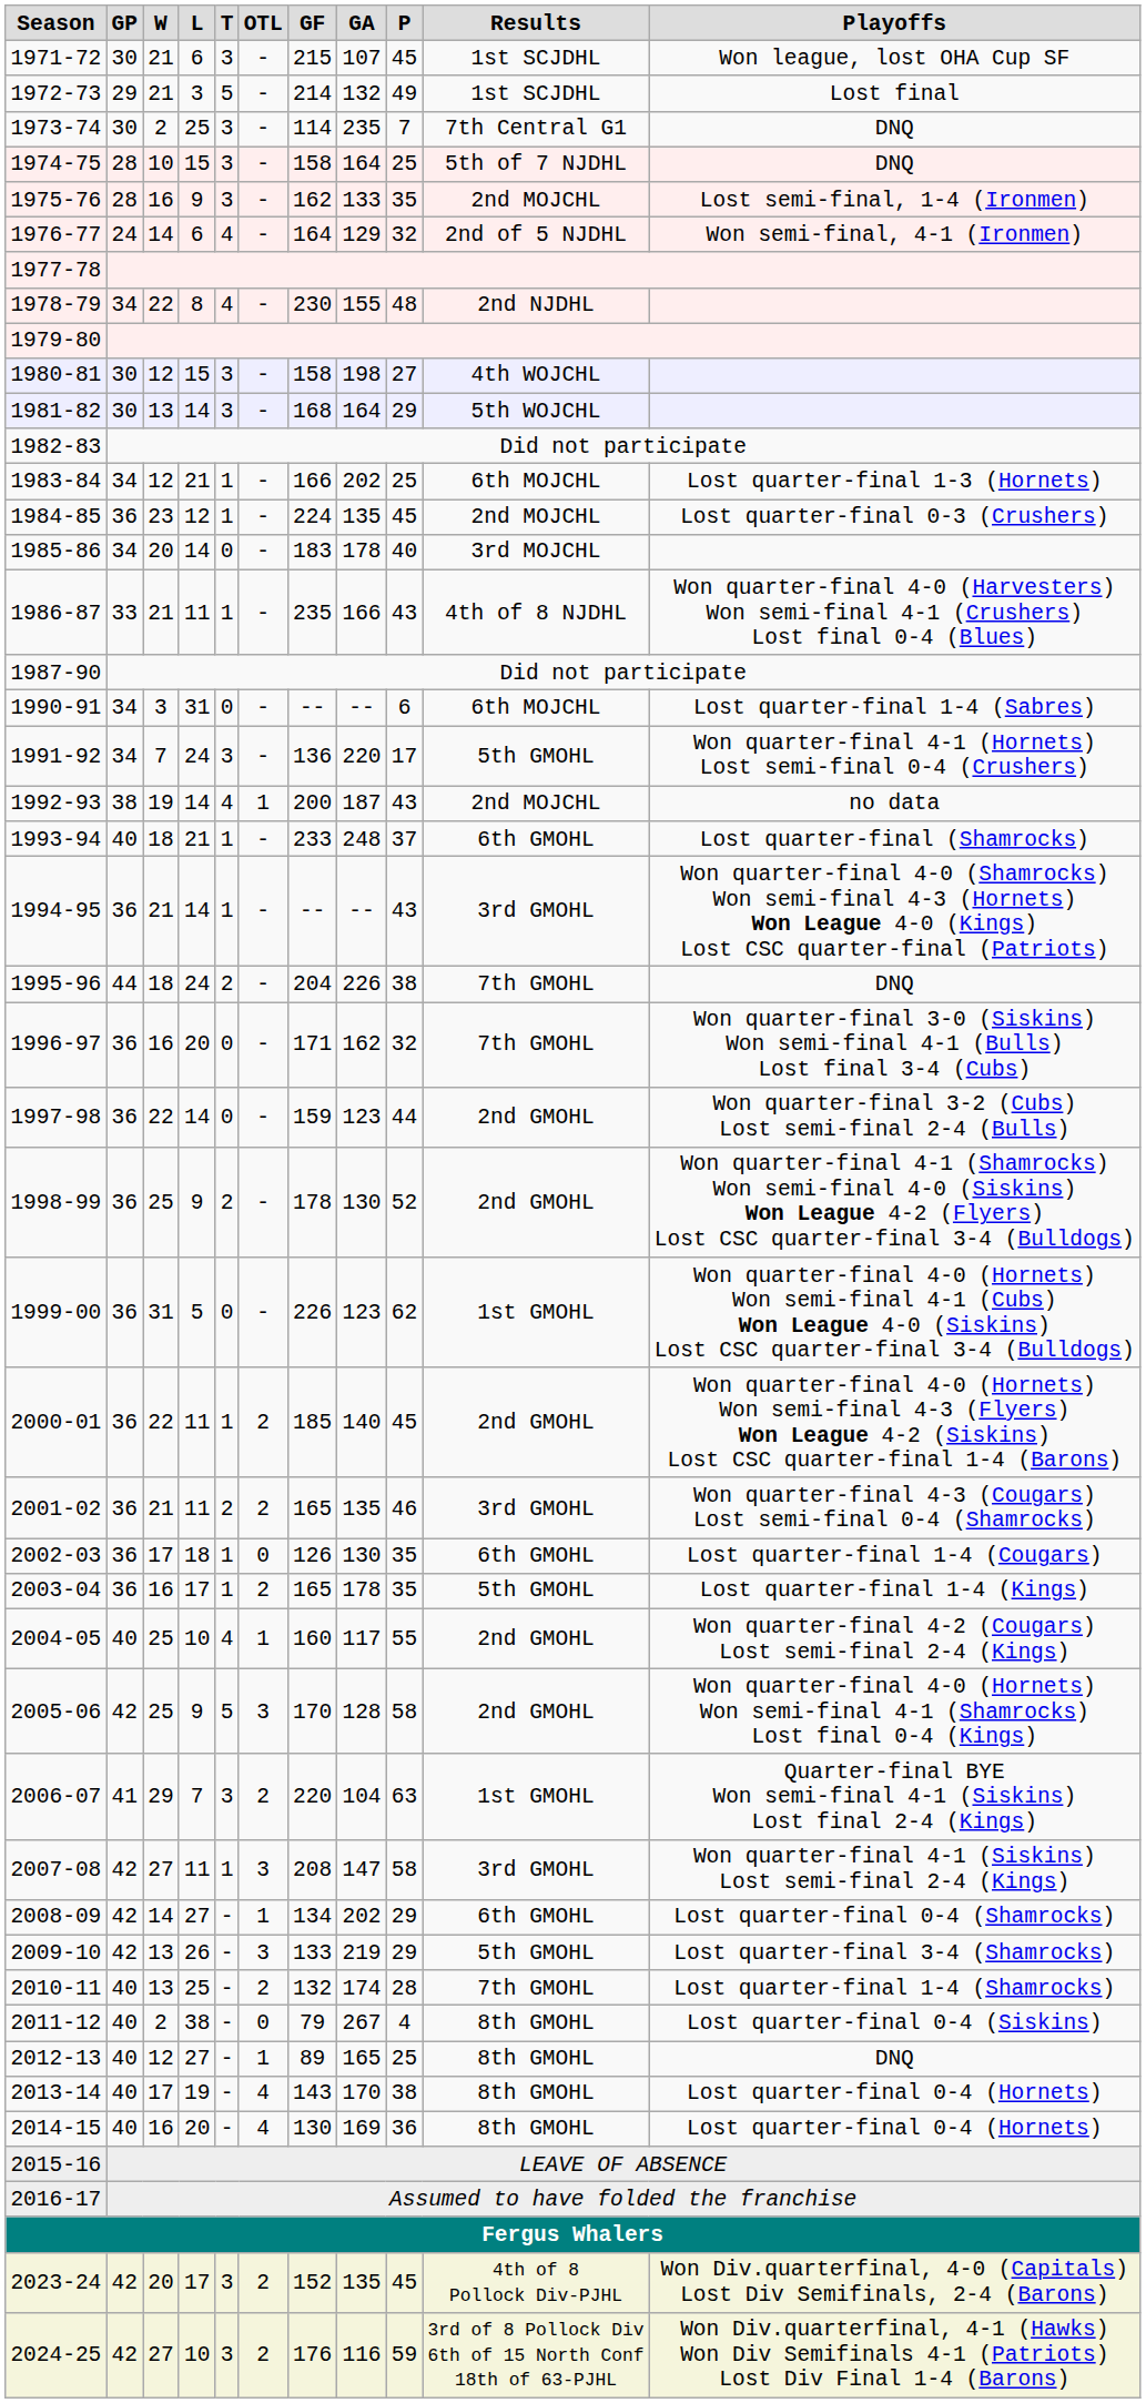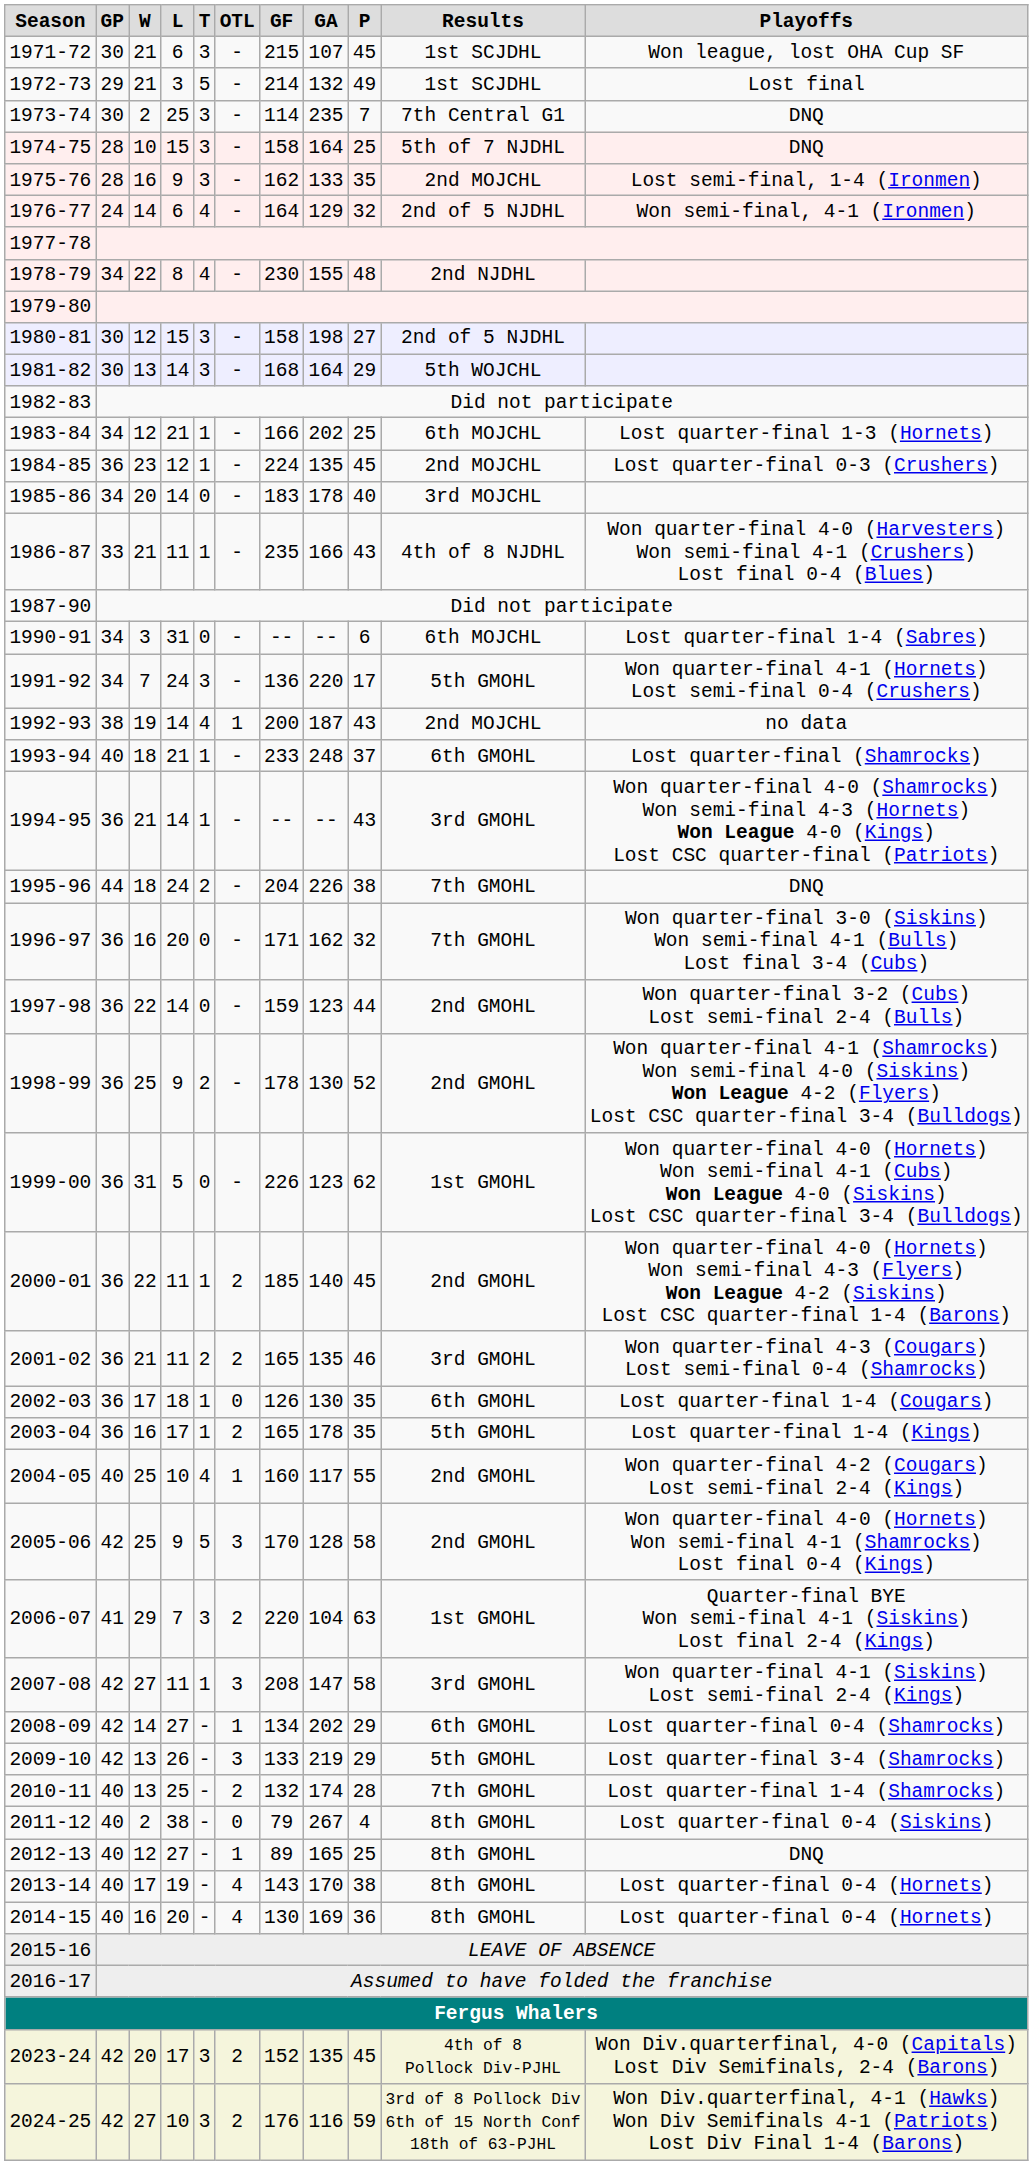 <table class="wikitable">
 <tr align="center"  bgcolor="#dddddd">
 <td><strong>Season</strong></td>
 <td><strong>GP</strong></td>
 <td><strong>W</strong></td>
 <td><strong>L</strong></td>
 <td><strong>T</strong></td>
 <td><strong>OTL</strong></td>
 <td><strong>GF</strong></td>
 <td><strong>GA</strong></td>
 <td><strong>P</strong></td>
 <td><strong>Results</strong></td>
 <td><strong>Playoffs</strong></td>
 </tr>
 <tr align="center">
 <td>1971-72</td>
 <td>30</td>
 <td>21</td>
 <td>6</td>
 <td>3</td>
 <td>-</td>
 <td>215</td>
 <td>107</td>
 <td>45</td>
 <td>1st SCJDHL</td>
 <td>Won league, lost OHA Cup SF</td>
 </tr>
 <tr align="center">
 <td>1972-73</td>
 <td>29</td>
 <td>21</td>
 <td>3</td>
 <td>5</td>
 <td>-</td>
 <td>214</td>
 <td>132</td>
 <td>49</td>
 <td>1st SCJDHL</td>
 <td>Lost final</td>
 </tr>
 <tr align="center">
 <td>1973-74</td>
 <td>30</td>
 <td>2</td>
 <td>25</td>
 <td>3</td>
 <td>-</td>
 <td>114</td>
 <td>235</td>
 <td>7</td>
 <td>7th Central G1</td>
 <td>DNQ</td>
 </tr>
 <tr align="center"  bgcolor="#ffeeee">
 <td>1974-75</td>
 <td>28</td>
 <td>10</td>
 <td>15</td>
 <td>3</td>
 <td>-</td>
 <td>158</td>
 <td>164</td>
 <td>25</td>
 <td>5th of 7 NJDHL</td>
 <td>DNQ</td>
 </tr>
 <tr align="center"  bgcolor="#ffeeee">
 <td>1975-76</td>
 <td>28</td>
 <td>16</td>
 <td>9</td>
 <td>3</td>
 <td>-</td>
 <td>162</td>
 <td>133</td>
 <td>35</td>
 <td>2nd MOJCHL</td>
 <td>Lost semi-final, 1-4 (<a href='#'>Ironmen</a>)</td>
 </tr>
 <tr align="center"  bgcolor="#ffeeee">
 <td>1976-77</td>
 <td>24</td>
 <td>14</td>
 <td>6</td>
 <td>4</td>
 <td>-</td>
 <td>164</td>
 <td>129</td>
 <td>32</td>
 <td>2nd of 5 NJDHL</td>
 <td>Won semi-final, 4-1 (<a href='#'>Ironmen</a>)</td>
 </tr>
 <tr align="center"  bgcolor="#ffeeee">
 <td>1977-78</td>
 <td colspan="11"></td>
 </tr>
 <tr align="center"  bgcolor="#ffeeee">
 <td>1978-79</td>
 <td>34</td>
 <td>22</td>
 <td>8</td>
 <td>4</td>
 <td>-</td>
 <td>230</td>
 <td>155</td>
 <td>48</td>
 <td>2nd NJDHL</td>
 <td></td>
 </tr>
 <tr align="center"  bgcolor="#ffeeee">
 <td>1979-80</td>
 <td colspan="11"></td>
 </tr>
 <tr align="center"  bgcolor="#eeeeff">
 <td>1980-81</td>
 <td>30</td>
 <td>12</td>
 <td>15</td>
 <td>3</td>
 <td>-</td>
 <td>158</td>
 <td>198</td>
 <td>27</td>
-<td>4th WOJCHL</td>
+<td>2nd of 5 NJDHL</td>
 <td></td>
 </tr>
 <tr align="center"  bgcolor="#eeeeff">
 <td>1981-82</td>
 <td>30</td>
 <td>13</td>
 <td>14</td>
 <td>3</td>
 <td>-</td>
 <td>168</td>
 <td>164</td>
 <td>29</td>
 <td>5th WOJCHL</td>
 <td></td>
 </tr>
 <tr align="center">
 <td>1982-83</td>
 <td colspan="11">Did not participate</td>
 </tr>
 <tr align="center">
 <td>1983-84</td>
 <td>34</td>
 <td>12</td>
 <td>21</td>
 <td>1</td>
 <td>-</td>
 <td>166</td>
 <td>202</td>
 <td>25</td>
 <td>6th MOJCHL</td>
 <td>Lost quarter-final 1-3 (<a href='#'>Hornets</a>)</td>
 </tr>
 <tr align="center">
 <td>1984-85</td>
 <td>36</td>
 <td>23</td>
 <td>12</td>
 <td>1</td>
 <td>-</td>
 <td>224</td>
 <td>135</td>
 <td>45</td>
 <td>2nd MOJCHL</td>
 <td>Lost quarter-final 0-3 (<a href='#'>Crushers</a>)</td>
 </tr>
 <tr align="center">
 <td>1985-86</td>
 <td>34</td>
 <td>20</td>
 <td>14</td>
 <td>0</td>
 <td>-</td>
 <td>183</td>
 <td>178</td>
 <td>40</td>
 <td>3rd MOJCHL</td>
 <td></td>
 </tr>
 <tr align="center">
 <td>1986-87</td>
 <td>33</td>
 <td>21</td>
 <td>11</td>
 <td>1</td>
 <td>-</td>
 <td>235</td>
 <td>166</td>
 <td>43</td>
 <td>4th of 8 NJDHL</td>
 <td>Won quarter-final 4-0 (<a href='#'>Harvesters</a>)<br>Won semi-final 4-1 (<a href='#'>Crushers</a>)<br>Lost final 0-4 (<a href='#'>Blues</a>)</td>
 </tr>
 <tr align="center">
 <td>1987-90</td>
 <td colspan="11">Did not participate</td>
 </tr>
 <tr align="center">
 <td>1990-91</td>
 <td>34</td>
 <td>3</td>
 <td>31</td>
 <td>0</td>
 <td>-</td>
 <td>--</td>
 <td>--</td>
 <td>6</td>
 <td>6th MOJCHL</td>
 <td>Lost quarter-final 1-4 (<a href='#'>Sabres</a>)</td>
 </tr>
 <tr align="center">
 <td>1991-92</td>
 <td>34</td>
 <td>7</td>
 <td>24</td>
 <td>3</td>
 <td>-</td>
 <td>136</td>
 <td>220</td>
 <td>17</td>
 <td>5th GMOHL</td>
 <td>Won quarter-final 4-1 (<a href='#'>Hornets</a>)<br>Lost semi-final 0-4 (<a href='#'>Crushers</a>)</td>
 </tr>
 <tr align="center">
 <td>1992-93</td>
 <td>38</td>
 <td>19</td>
 <td>14</td>
 <td>4</td>
 <td>1</td>
 <td>200</td>
 <td>187</td>
 <td>43</td>
 <td>2nd MOJCHL</td>
 <td>no data</td>
 </tr>
 <tr align="center">
 <td>1993-94</td>
 <td>40</td>
 <td>18</td>
 <td>21</td>
 <td>1</td>
 <td>-</td>
 <td>233</td>
 <td>248</td>
 <td>37</td>
 <td>6th GMOHL</td>
 <td>Lost quarter-final  (<a href='#'>Shamrocks</a>)</td>
 </tr>
 <tr align="center">
 <td>1994-95</td>
 <td>36</td>
 <td>21</td>
 <td>14</td>
 <td>1</td>
 <td>-</td>
 <td>--</td>
 <td>--</td>
 <td>43</td>
 <td>3rd GMOHL</td>
 <td>Won quarter-final 4-0 (<a href='#'>Shamrocks</a>)<br>Won semi-final 4-3 (<a href='#'>Hornets</a>)<br><strong>Won League</strong> 4-0 (<a href='#'>Kings</a>)<br>Lost CSC quarter-final (<a href='#'>Patriots</a>)</td>
 </tr>
 <tr align="center">
 <td>1995-96</td>
 <td>44</td>
 <td>18</td>
 <td>24</td>
 <td>2</td>
 <td>-</td>
 <td>204</td>
 <td>226</td>
 <td>38</td>
 <td>7th GMOHL</td>
 <td>DNQ</td>
 </tr>
 <tr align="center">
 <td>1996-97</td>
 <td>36</td>
 <td>16</td>
 <td>20</td>
 <td>0</td>
 <td>-</td>
 <td>171</td>
 <td>162</td>
 <td>32</td>
 <td>7th GMOHL</td>
 <td>Won quarter-final 3-0 (<a href='#'>Siskins</a>)<br>Won semi-final 4-1 (<a href='#'>Bulls</a>)<br> Lost final 3-4 (<a href='#'>Cubs</a>)</td>
 </tr>
 <tr align="center">
 <td>1997-98</td>
 <td>36</td>
 <td>22</td>
 <td>14</td>
 <td>0</td>
 <td>-</td>
 <td>159</td>
 <td>123</td>
 <td>44</td>
 <td>2nd GMOHL</td>
 <td>Won quarter-final 3-2 (<a href='#'>Cubs</a>)<br>Lost semi-final 2-4 (<a href='#'>Bulls</a>)</td>
 </tr>
 <tr align="center">
 <td>1998-99</td>
 <td>36</td>
 <td>25</td>
 <td>9</td>
 <td>2</td>
 <td>-</td>
 <td>178</td>
 <td>130</td>
 <td>52</td>
 <td>2nd GMOHL</td>
 <td>Won quarter-final 4-1 (<a href='#'>Shamrocks</a>)<br>Won semi-final 4-0 (<a href='#'>Siskins</a>)<br><strong>Won League</strong> 4-2 (<a href='#'>Flyers</a>)<br>Lost CSC quarter-final 3-4 (<a href='#'>Bulldogs</a>)</td>
 </tr>
 <tr align="center">
 <td>1999-00</td>
 <td>36</td>
 <td>31</td>
 <td>5</td>
 <td>0</td>
 <td>-</td>
 <td>226</td>
 <td>123</td>
 <td>62</td>
 <td>1st GMOHL</td>
 <td>Won quarter-final 4-0 (<a href='#'>Hornets</a>)<br>Won semi-final 4-1 (<a href='#'>Cubs</a>)<br><strong>Won League</strong> 4-0 (<a href='#'>Siskins</a>)<br>Lost CSC quarter-final 3-4 (<a href='#'>Bulldogs</a>)</td>
 </tr>
 <tr align="center">
 <td>2000-01</td>
 <td>36</td>
 <td>22</td>
 <td>11</td>
 <td>1</td>
 <td>2</td>
 <td>185</td>
 <td>140</td>
 <td>45</td>
 <td>2nd GMOHL</td>
 <td>Won quarter-final 4-0 (<a href='#'>Hornets</a>)<br>Won semi-final 4-3 (<a href='#'>Flyers</a>)<br><strong>Won League</strong> 4-2 (<a href='#'>Siskins</a>)<br>Lost CSC quarter-final 1-4 (<a href='#'>Barons</a>)</td>
 </tr>
 <tr align="center">
 <td>2001-02</td>
 <td>36</td>
 <td>21</td>
 <td>11</td>
 <td>2</td>
 <td>2</td>
 <td>165</td>
 <td>135</td>
 <td>46</td>
 <td>3rd GMOHL</td>
 <td>Won quarter-final 4-3 (<a href='#'>Cougars</a>)<br>Lost semi-final 0-4 (<a href='#'>Shamrocks</a>)</td>
 </tr>
 <tr align="center">
 <td>2002-03</td>
 <td>36</td>
 <td>17</td>
 <td>18</td>
 <td>1</td>
 <td>0</td>
 <td>126</td>
 <td>130</td>
 <td>35</td>
 <td>6th GMOHL</td>
 <td>Lost quarter-final 1-4 (<a href='#'>Cougars</a>)</td>
 </tr>
 <tr align="center">
 <td>2003-04</td>
 <td>36</td>
 <td>16</td>
 <td>17</td>
 <td>1</td>
 <td>2</td>
 <td>165</td>
 <td>178</td>
 <td>35</td>
 <td>5th GMOHL</td>
 <td>Lost quarter-final 1-4 (<a href='#'>Kings</a>)</td>
 </tr>
 <tr align="center">
 <td>2004-05</td>
 <td>40</td>
 <td>25</td>
 <td>10</td>
 <td>4</td>
 <td>1</td>
 <td>160</td>
 <td>117</td>
 <td>55</td>
 <td>2nd GMOHL</td>
 <td>Won quarter-final 4-2 (<a href='#'>Cougars</a>)<br>Lost semi-final 2-4 (<a href='#'>Kings</a>)</td>
 </tr>
 <tr align="center">
 <td>2005-06</td>
 <td>42</td>
 <td>25</td>
 <td>9</td>
 <td>5</td>
 <td>3</td>
 <td>170</td>
 <td>128</td>
 <td>58</td>
 <td>2nd GMOHL</td>
 <td>Won quarter-final 4-0 (<a href='#'>Hornets</a>)<br>Won semi-final 4-1 (<a href='#'>Shamrocks</a>)<br>Lost final 0-4 (<a href='#'>Kings</a>)</td>
 </tr>
 <tr align="center">
 <td>2006-07</td>
 <td>41</td>
 <td>29</td>
 <td>7</td>
 <td>3</td>
 <td>2</td>
 <td>220</td>
 <td>104</td>
 <td>63</td>
 <td>1st GMOHL</td>
 <td>Quarter-final BYE<br>Won semi-final 4-1 (<a href='#'>Siskins</a>)<br>Lost final 2-4 (<a href='#'>Kings</a>)</td>
 </tr>
 <tr align="center">
 <td>2007-08</td>
 <td>42</td>
 <td>27</td>
 <td>11</td>
 <td>1</td>
 <td>3</td>
 <td>208</td>
 <td>147</td>
 <td>58</td>
 <td>3rd GMOHL</td>
 <td>Won quarter-final 4-1 (<a href='#'>Siskins</a>)<br>Lost semi-final 2-4 (<a href='#'>Kings</a>)</td>
 </tr>
 <tr align="center">
 <td>2008-09</td>
 <td>42</td>
 <td>14</td>
 <td>27</td>
 <td>-</td>
 <td>1</td>
 <td>134</td>
 <td>202</td>
 <td>29</td>
 <td>6th GMOHL</td>
 <td>Lost quarter-final 0-4 (<a href='#'>Shamrocks</a>)</td>
 </tr>
 <tr align="center">
 <td>2009-10</td>
 <td>42</td>
 <td>13</td>
 <td>26</td>
 <td>-</td>
 <td>3</td>
 <td>133</td>
 <td>219</td>
 <td>29</td>
 <td>5th GMOHL</td>
 <td>Lost quarter-final 3-4 (<a href='#'>Shamrocks</a>)</td>
 </tr>
 <tr align="center">
 <td>2010-11</td>
 <td>40</td>
 <td>13</td>
 <td>25</td>
 <td>-</td>
 <td>2</td>
 <td>132</td>
 <td>174</td>
 <td>28</td>
 <td>7th GMOHL</td>
 <td>Lost quarter-final 1-4 (<a href='#'>Shamrocks</a>)</td>
 </tr>
 <tr align="center">
 <td>2011-12</td>
 <td>40</td>
 <td>2</td>
 <td>38</td>
 <td>-</td>
 <td>0</td>
 <td>79</td>
 <td>267</td>
 <td>4</td>
 <td>8th GMOHL</td>
 <td>Lost quarter-final 0-4 (<a href='#'>Siskins</a>)</td>
 </tr>
 <tr align="center">
 <td>2012-13</td>
 <td>40</td>
 <td>12</td>
 <td>27</td>
 <td>-</td>
 <td>1</td>
 <td>89</td>
 <td>165</td>
 <td>25</td>
 <td>8th GMOHL</td>
 <td>DNQ</td>
 </tr>
 <tr align="center">
 <td>2013-14</td>
 <td>40</td>
 <td>17</td>
 <td>19</td>
 <td>-</td>
 <td>4</td>
 <td>143</td>
 <td>170</td>
 <td>38</td>
 <td>8th GMOHL</td>
 <td>Lost quarter-final 0-4 (<a href='#'>Hornets</a>)</td>
 </tr>
 <tr align="center">
 <td>2014-15</td>
 <td>40</td>
 <td>16</td>
 <td>20</td>
 <td>-</td>
 <td>4</td>
 <td>130</td>
 <td>169</td>
 <td>36</td>
 <td>8th GMOHL</td>
 <td>Lost quarter-final 0-4 (<a href='#'>Hornets</a>)</td>
 </tr>
 <tr align="center"  bgcolor="#eeeeee">
 <td>2015-16</td>
 <td colspan="11"><em>LEAVE OF ABSENCE</em></td>
 </tr>
 <tr align="center"  bgcolor="#eeeeee">
 <td>2016-17</td>
 <td colspan="11"><em>Assumed to have folded the franchise</em></td>
 </tr>
 <tr align="center"  bgcolor="teal"  style="color:#FFFFFF">
 <td colspan="12"><strong>Fergus Whalers</strong></td>
 </tr>
 <tr align="center"  bgcolor=beige>
 <td>2023-24</td>
 <td>42</td>
 <td>20</td>
 <td>17</td>
 <td>3</td>
 <td>2</td>
 <td>152</td>
 <td>135</td>
 <td>45</td>
 <td><small>4th of 8<br>Pollock Div-PJHL </small></td>
 <td>Won Div.quarterfinal, 4-0 (<a href='#'>Capitals</a>)<br>Lost Div Semifinals, 2-4 (<a href='#'>Barons</a>)</td>
 </tr>
 <tr align="center"  bgcolor=beige>
 <td>2024-25</td>
 <td>42</td>
 <td>27</td>
 <td>10</td>
 <td>3</td>
 <td>2</td>
 <td>176</td>
 <td>116</td>
 <td>59</td>
 <td><small>3rd of 8 Pollock Div<br>6th of 15 North Conf<br> 18th of 63-PJHL </small></td>
 <td>Won Div.quarterfinal, 4-1 (<a href='#'>Hawks</a>)<br>Won Div Semifinals 4-1 (<a href='#'>Patriots</a>)<br>Lost Div Final 1-4 (<a href='#'>Barons</a>)</td>
 </tr>
 </table>
